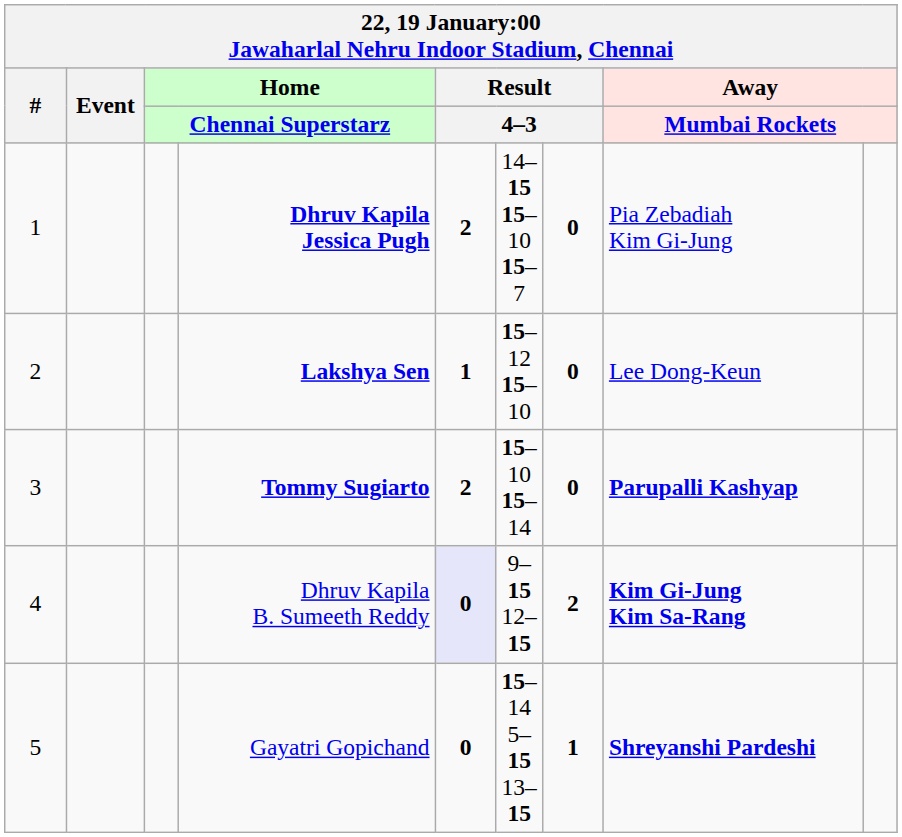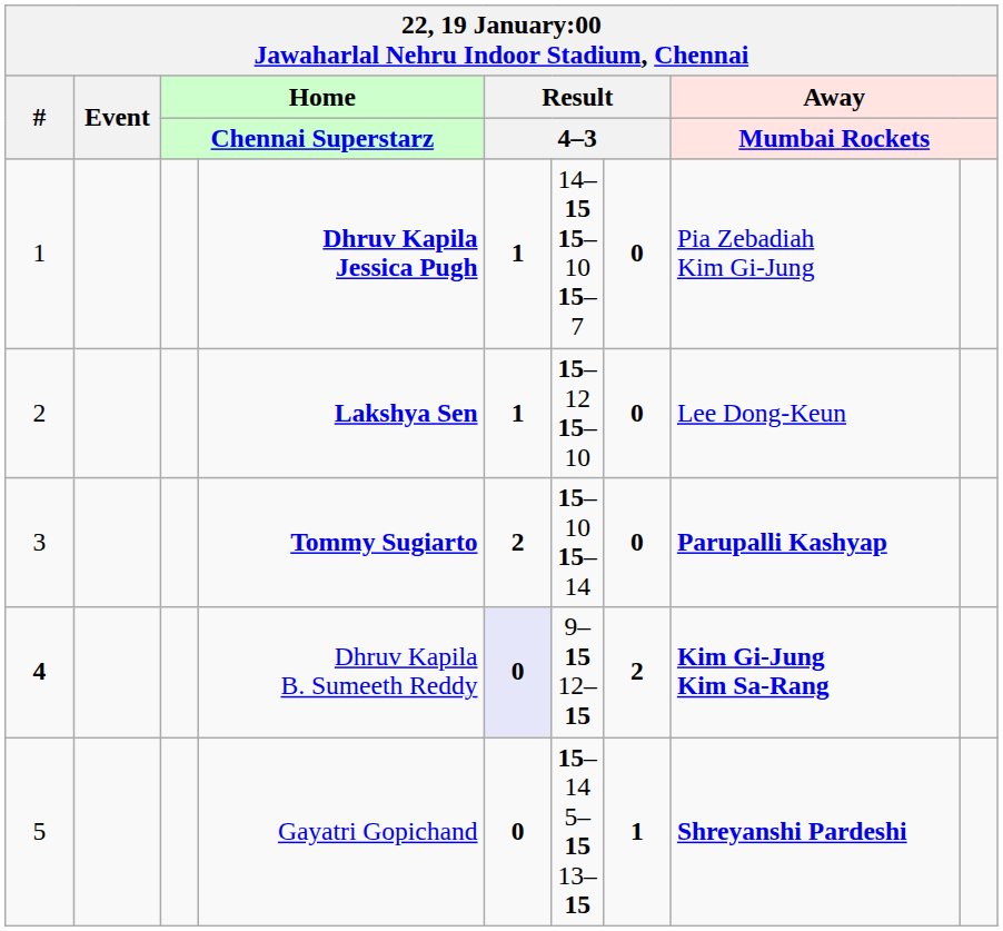 <table class="wikitable">
 <tr>
 <th colspan="9">22, 19 January:00<br><a href='#'>Jawaharlal Nehru Indoor Stadium</a>, <a href='#'>Chennai</a></th>
 </tr>
 <tr>
 <th rowspan="2" width="50">#</th>
 <th rowspan="2" width="50">Event</th>
 <th colspan="2" width="250" style="background-color:#ccffcc">Home</th>
 <th colspan="3" width="150">Result</th>
 <th colspan="2" width="250" style="background-color:#ffe4e1">Away</th>
 </tr>
 <tr>
 <th colspan="2" style="background-color:#ccffcc"><a href='#'>Chennai Superstarz</a></th>
 <th colspan="3">4–3</th>
 <th colspan="2" style="background-color:#ffe4e1"><a href='#'>Mumbai Rockets</a></th>
 </tr>
 <tr>
 <td align="center">1</td>
 <td align="center"></td>
 <td align="center" width="25"></td>
 <td align="right" width="225"><strong><a href='#'>Dhruv Kapila</a> <br><a href='#'>Jessica Pugh</a> </strong></td>
-<td align="center" width="50"><strong>2</strong></td>
+<td align="center" width="50"><strong>1</strong></td>
 <td align="center">14–<strong>15</strong><br><strong>15</strong>–10<br><strong>15</strong>–7</td>
 <td align="center" width="50"><strong>0</strong></td>
 <td align="left" width="225"> <a href='#'>Pia Zebadiah</a><br> <a href='#'>Kim Gi-Jung</a></td>
 <td align="center" width="25"></td>
 </tr>
 <tr>
 <td align="center">2</td>
 <td align="center"></td>
 <td align="center"></td>
 <td align="right"><strong><a href='#'>Lakshya Sen</a> </strong></td>
 <td align="center"><strong>1</strong></td>
 <td align="center"><strong>15</strong>–12<br><strong>15</strong>–10</td>
 <td align="center"><strong>0</strong></td>
 <td align="left"><strong></strong> <a href='#'>Lee Dong-Keun</a></td>
 <td align="center"></td>
 </tr>
 <tr>
 <td align="center">3</td>
 <td align="center"></td>
 <td align="center"></td>
 <td align="right"><strong><a href='#'>Tommy Sugiarto</a> </strong></td>
 <td align="center"><strong>2</strong></td>
 <td align="center"><strong>15</strong>–10<br><strong>15</strong>–14</td>
 <td align="center"><strong>0</strong></td>
 <td align="left"><strong> <a href='#'>Parupalli Kashyap</a></strong></td>
 <td align="center"></td>
 </tr>
 <tr>
-<td align="center">4</td>
+<td align="center"><strong>4</strong></td>
 <td align="center"></td>
 <td align="center"></td>
 <td align="right"><a href='#'>Dhruv Kapila</a> <br><a href='#'>B. Sumeeth Reddy</a> </td>
 <td align="center" style="background: lavender;"><strong>0</strong></td>
 <td align="center">9–<strong>15</strong><br>12–<strong>15</strong></td>
 <td align="center"><strong>2</strong></td>
 <td align="left"><strong> <a href='#'>Kim Gi-Jung</a></strong><br><strong> <a href='#'>Kim Sa-Rang</a></strong></td>
 <td align="center"></td>
 </tr>
 <tr>
 <td align="center">5</td>
 <td align="center"></td>
 <td align="center"></td>
 <td align="right"><a href='#'>Gayatri Gopichand</a> </td>
 <td align="center"><strong>0</strong></td>
 <td align="center"><strong>15</strong>–14<br>5–<strong>15</strong><br>13–<strong>15</strong></td>
 <td align="center"><strong>1</strong></td>
 <td align="left"><strong> <a href='#'>Shreyanshi Pardeshi</a></strong></td>
 <td align="center"></td>
 </tr>
 </table>
